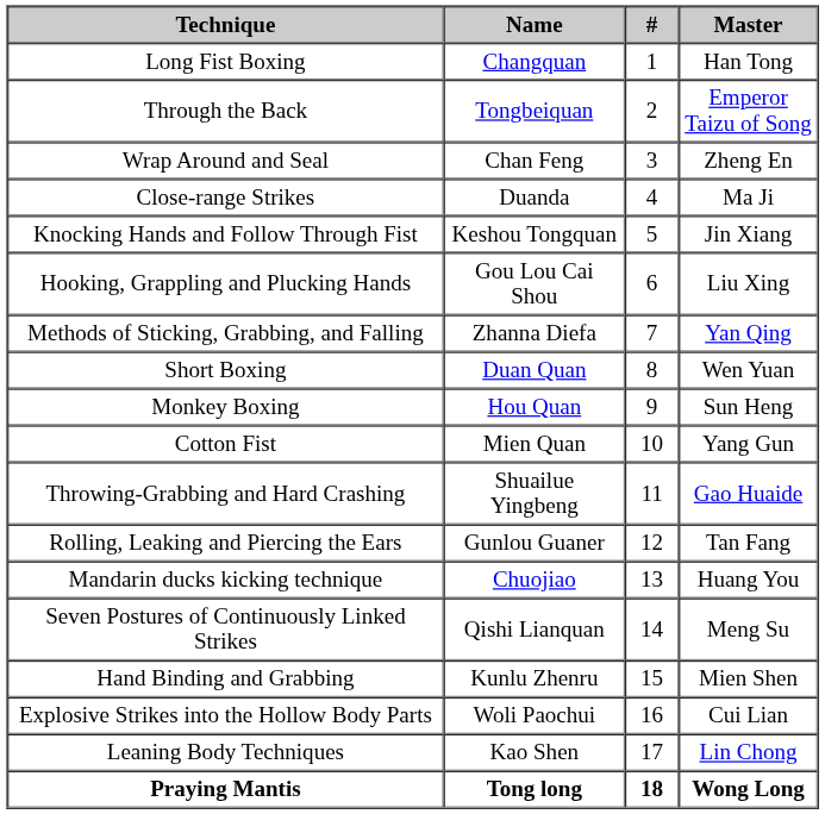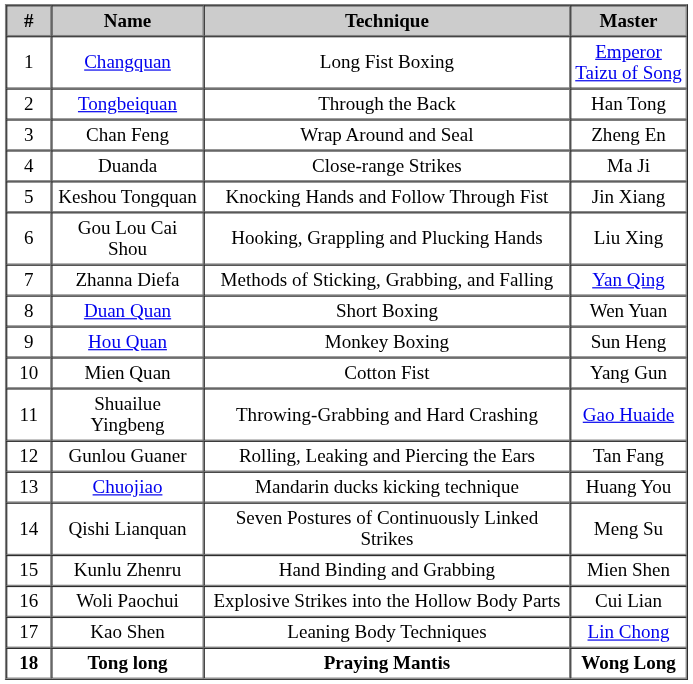 <table align="center" border="1" cellspacing="0" cellpadding="3">
 <tr>
+<th style="background-color:#CCCCCC; width:30px;">#</th>
+<th style="background-color:#CCCCCC; width:120px;">Name</th>
 <th style="background-color:#CCCCCC; width:300px;">Technique</th>
-<th style="background-color:#CCCCCC; width:120px;">Name</th>
-<th style="background-color:#CCCCCC; width:30px;">#</th>
 <th style="background-color:#CCCCCC; width:90px;">Master</th>
 </tr>
 <tr>
+<td align=center>1</td>
+<td align=center><a href='#'>Changquan</a></td>
 <td align=center>Long Fist Boxing</td>
-<td align=center><a href='#'>Changquan</a></td>
-<td align=center>1</td>
+<td align=center><a href='#'>Emperor Taizu of Song</a></td>
+</tr>
+<tr>
+<td align=center>2</td>
+<td align=center><a href='#'>Tongbeiquan</a></td>
+<td align=center>Through the Back</td>
 <td align=center>Han Tong</td>
 </tr>
 <tr>
-<td align=center>Through the Back</td>
-<td align=center><a href='#'>Tongbeiquan</a></td>
-<td align=center>2</td>
-<td align=center><a href='#'>Emperor Taizu of Song</a></td>
-</tr>
-<tr>
+<td align=center>3</td>
+<td align=center>Chan Feng</td>
 <td align=center>Wrap Around and Seal</td>
-<td align=center>Chan Feng</td>
-<td align=center>3</td>
 <td align=center>Zheng En</td>
 </tr>
 <tr>
+<td align=center>4</td>
+<td align=center>Duanda</td>
 <td align=center>Close-range Strikes</td>
-<td align=center>Duanda</td>
-<td align=center>4</td>
 <td align=center>Ma Ji</td>
 </tr>
 <tr>
+<td align=center>5</td>
+<td align=center>Keshou Tongquan</td>
 <td align=center>Knocking Hands and Follow Through Fist</td>
-<td align=center>Keshou Tongquan</td>
-<td align=center>5</td>
 <td align=center>Jin Xiang</td>
 </tr>
 <tr>
+<td align=center>6</td>
+<td align=center>Gou Lou Cai Shou</td>
 <td align=center>Hooking, Grappling and Plucking Hands</td>
-<td align=center>Gou Lou Cai Shou</td>
-<td align=center>6</td>
 <td align=center>Liu Xing</td>
 </tr>
 <tr>
+<td align=center>7</td>
+<td align=center>Zhanna Diefa</td>
 <td align=center>Methods of Sticking, Grabbing, and Falling</td>
-<td align=center>Zhanna Diefa</td>
-<td align=center>7</td>
 <td align=center><a href='#'>Yan Qing</a></td>
 </tr>
 <tr>
+<td align=center>8</td>
+<td align=center><a href='#'>Duan Quan</a></td>
 <td align=center>Short Boxing</td>
-<td align=center><a href='#'>Duan Quan</a></td>
-<td align=center>8</td>
 <td align=center>Wen Yuan</td>
 </tr>
 <tr>
+<td align=center>9</td>
+<td align=center><a href='#'>Hou Quan</a></td>
 <td align=center>Monkey Boxing</td>
-<td align=center><a href='#'>Hou Quan</a></td>
-<td align=center>9</td>
 <td align=center>Sun Heng</td>
 </tr>
 <tr>
+<td align=center>10</td>
+<td align=center>Mien Quan</td>
 <td align=center>Cotton Fist</td>
-<td align=center>Mien Quan</td>
-<td align=center>10</td>
 <td align=center>Yang Gun</td>
 </tr>
 <tr>
+<td align=center>11</td>
+<td align=center>Shuailue Yingbeng</td>
 <td align=center>Throwing-Grabbing and Hard Crashing</td>
-<td align=center>Shuailue Yingbeng</td>
-<td align=center>11</td>
 <td align=center><a href='#'>Gao Huaide</a></td>
 </tr>
 <tr>
+<td align=center>12</td>
+<td align=center>Gunlou Guaner</td>
 <td align=center>Rolling, Leaking and Piercing the Ears</td>
-<td align=center>Gunlou Guaner</td>
-<td align=center>12</td>
 <td align=center>Tan Fang</td>
 </tr>
 <tr>
+<td align=center>13</td>
+<td align=center><a href='#'>Chuojiao</a></td>
 <td align=center>Mandarin ducks kicking technique</td>
-<td align=center><a href='#'>Chuojiao</a></td>
-<td align=center>13</td>
 <td align=center>Huang You</td>
 </tr>
 <tr>
+<td align=center>14</td>
+<td align=center>Qishi Lianquan</td>
 <td align=center>Seven Postures of Continuously Linked Strikes</td>
-<td align=center>Qishi Lianquan</td>
-<td align=center>14</td>
 <td align=center>Meng Su</td>
 </tr>
 <tr>
+<td align=center>15</td>
+<td align=center>Kunlu Zhenru</td>
 <td align=center>Hand Binding and Grabbing</td>
-<td align=center>Kunlu Zhenru</td>
-<td align=center>15</td>
 <td align=center>Mien Shen</td>
 </tr>
 <tr>
+<td align=center>16</td>
+<td align=center>Woli Paochui</td>
 <td align=center>Explosive Strikes into the Hollow Body Parts</td>
-<td align=center>Woli Paochui</td>
-<td align=center>16</td>
 <td align=center>Cui Lian</td>
 </tr>
 <tr>
+<td align=center>17</td>
+<td align=center>Kao Shen</td>
 <td align=center>Leaning Body Techniques</td>
-<td align=center>Kao Shen</td>
-<td align=center>17</td>
 <td align=center><a href='#'>Lin Chong</a></td>
 </tr>
 <tr>
+<td align=center><strong>18</strong></td>
+<td align=center><strong>Tong long</strong></td>
 <td align=center><strong>Praying Mantis</strong></td>
-<td align=center><strong>Tong long</strong></td>
-<td align=center><strong>18</strong></td>
 <td align=center><strong>Wong Long</strong></td>
 </tr>
 </table>
